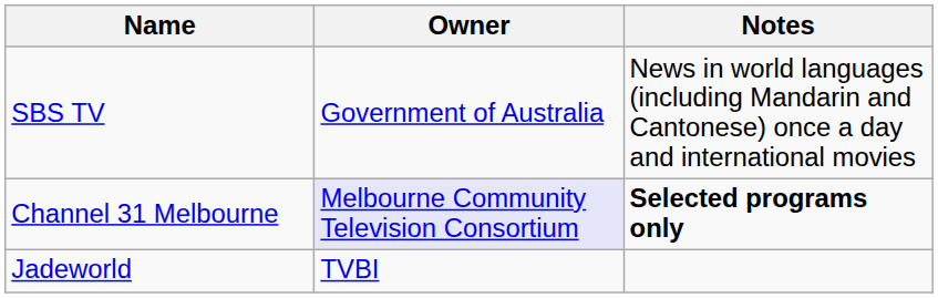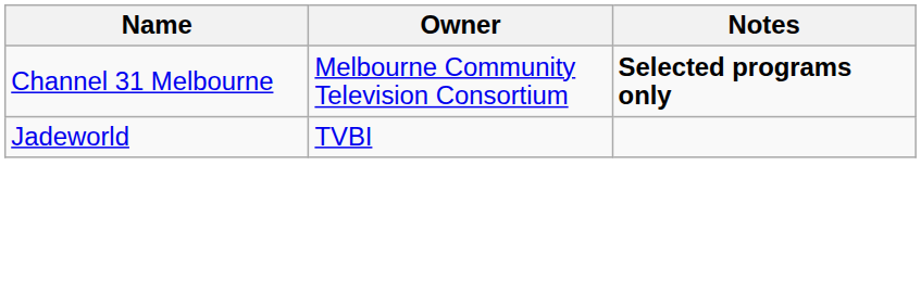 <table class=wikitable>
 <tr>
 <th width="180">Name</th>
 <th width="180">Owner</th>
 <th width="180">Notes</th>
 </tr>
 <tr>
-<td><a href='#'>SBS TV</a></td>
-<td><a href='#'>Government of Australia</a></td>
-<td>News in world languages (including Mandarin and Cantonese) once a day and international movies</td>
-</tr>
-<tr>
 <td><a href='#'>Channel 31 Melbourne</a></td>
-<td style="background: lavender;"><a href='#'>Melbourne Community Television Consortium</a></td>
+<td><a href='#'>Melbourne Community Television Consortium</a></td>
 <td><strong>Selected programs only</strong></td>
 </tr>
 <tr>
 <td><a href='#'>Jadeworld</a></td>
 <td><a href='#'>TVBI</a></td>
 <td></td>
 </tr>
 </table>
